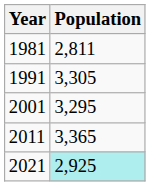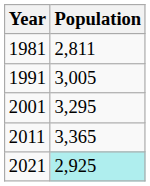 <table class=wikitable>
 <tr>
 <th>Year</th>
 <th>Population</th>
 </tr>
 <tr>
 <td>1981</td>
 <td>2,811</td>
 </tr>
 <tr>
 <td>1991</td>
-<td>3,305</td>
+<td>3,005</td>
 </tr>
 <tr>
 <td>2001</td>
 <td>3,295</td>
 </tr>
 <tr>
 <td>2011</td>
 <td>3,365</td>
 </tr>
 <tr>
 <td>2021</td>
 <td style="background: paleturquoise;">2,925</td>
 </tr>
 </table>
